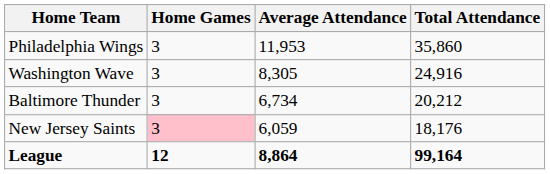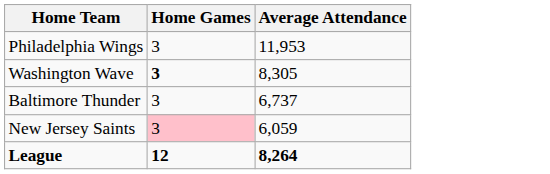 <table class="wikitable sortable">
 <tr>
 <th>Home Team</th>
 <th>Home Games</th>
 <th>Average Attendance</th>
-<th>Total Attendance</th>
 </tr>
 <tr>
 <td>Philadelphia Wings</td>
 <td>3</td>
 <td>11,953</td>
-<td>35,860</td>
 </tr>
 <tr>
 <td>Washington Wave</td>
-<td>3</td>
+<td><strong>3</strong></td>
 <td>8,305</td>
-<td>24,916</td>
 </tr>
 <tr>
 <td>Baltimore Thunder</td>
 <td>3</td>
-<td>6,734</td>
-<td>20,212</td>
+<td>6,737</td>
 </tr>
 <tr>
 <td>New Jersey Saints</td>
 <td style="background: pink;">3</td>
 <td>6,059</td>
-<td>18,176</td>
 </tr>
 <tr class="sortbottom">
 <td><strong>League</strong></td>
 <td><strong>12</strong></td>
-<td><strong>8,864</strong></td>
-<td><strong>99,164</strong></td>
+<td><strong>8,264</strong></td>
 </tr>
 </table>
